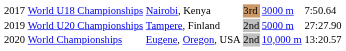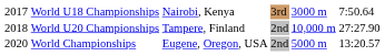 <table>
 <tr>
 <td>2017</td>
 <td><a href='#'>World U18 Championships</a></td>
 <td><a href='#'>Nairobi</a>, Kenya</td>
 <td bgcolor=cc9966>3rd</td>
 <td><a href='#'>3000 m</a></td>
 <td>7:50.64</td>
 </tr>
 <tr>
-<td>2019</td>
+<td>2018</td>
 <td><a href='#'>World U20 Championships</a></td>
 <td><a href='#'>Tampere</a>, Finland</td>
 <td bgcolor=silver>2nd</td>
-<td><a href='#'>5000 m</a></td>
+<td><a href='#'>10,000 m</a></td>
 <td>27:27.90</td>
 </tr>
 <tr>
 <td>2020</td>
 <td><a href='#'>World Championships</a></td>
 <td><a href='#'>Eugene</a>, <a href='#'>Oregon</a>, USA</td>
 <td bgcolor=silver>2nd</td>
-<td><a href='#'>10,000 m</a></td>
+<td><a href='#'>5000 m</a></td>
 <td>13:20.57</td>
 </tr>
 </table>
